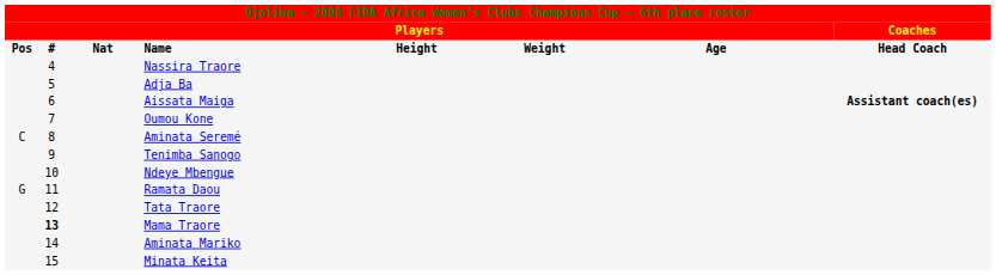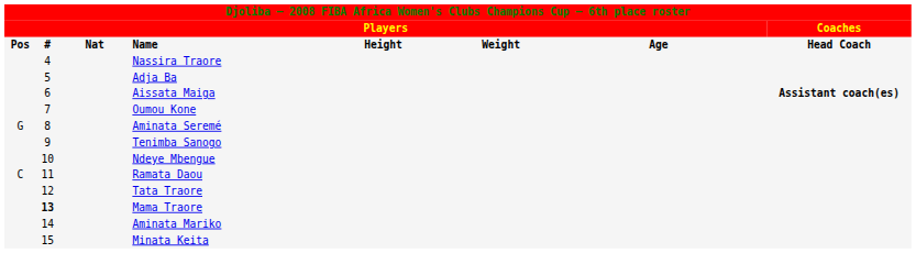 <table border=0 cellpadding=2 cellspacing=0  |- bgcolor=#f5f5f5 style="text-align:center; font-size:85%;" width=75%>
 <tr>
 <td colspan="8" style="background: red; color: green"><strong>Djoliba – 2008 FIBA Africa Women's Clubs Champions Cup – 6th place roster</strong></td>
 </tr>
 <tr>
 <td colspan="7" style="background: red; color: yellow"><strong>Players</strong></td>
 <td style="background: red; color: yellow"><strong>Coaches</strong></td>
 </tr>
 <tr style="background=#f5f5f5; color: black">
 <th width=5px>Pos</th>
 <th width=5px>#</th>
 <th width=50px>Nat</th>
 <th width=135px align=left>Name</th>
 <th width=100px>Height</th>
 <th width=70px>Weight</th>
 <th width=160px>Age</th>
 <th width=105px>Head Coach</th>
 </tr>
 <tr>
 <td></td>
 <td>4</td>
 <td></td>
 <td align=left><a href='#'>Nassira Traore</a></td>
 <td></td>
 <td></td>
 <td><span></span></td>
 <td></td>
 </tr>
 <tr>
 <td></td>
 <td>5</td>
 <td></td>
 <td align=left><a href='#'>Adja Ba</a></td>
 <td></td>
 <td></td>
 <td><span></span></td>
 </tr>
 <tr>
 <td></td>
 <td>6</td>
 <td></td>
 <td align=left><a href='#'>Aissata Maiga</a></td>
 <td></td>
 <td></td>
 <td><span></span></td>
 <td><strong>Assistant coach(es)</strong></td>
 </tr>
 <tr>
 <td></td>
 <td>7</td>
 <td></td>
 <td align=left><a href='#'>Oumou Kone</a></td>
 <td></td>
 <td></td>
 <td><span></span></td>
 <td></td>
 </tr>
 <tr>
-<td>C</td>
+<td>G</td>
 <td>8</td>
 <td></td>
 <td align=left><a href='#'>Aminata Seremé</a></td>
 <td><span></span></td>
 <td></td>
 <td><span></span></td>
 <td></td>
 </tr>
 <tr>
 <td></td>
 <td>9</td>
 <td></td>
 <td align=left><a href='#'>Tenimba Sanogo</a></td>
 <td></td>
 <td></td>
 <td><span></span></td>
 </tr>
 <tr>
 <td></td>
 <td>10</td>
 <td></td>
 <td align=left><a href='#'>Ndeye Mbengue</a></td>
 <td></td>
 <td></td>
 <td><span></span></td>
 </tr>
 <tr>
-<td>G</td>
+<td>C</td>
 <td>11</td>
 <td></td>
 <td align=left><a href='#'>Ramata Daou</a></td>
 <td></td>
 <td></td>
 <td><span></span></td>
 </tr>
 <tr>
 <td></td>
 <td>12</td>
 <td></td>
 <td align=left><a href='#'>Tata Traore</a></td>
 <td></td>
 <td></td>
 <td><span></span></td>
 </tr>
 <tr>
 <td></td>
 <td><strong>13</strong></td>
 <td></td>
 <td align=left><a href='#'>Mama Traore</a></td>
 <td></td>
 <td></td>
 <td><span></span></td>
 </tr>
 <tr>
 <td></td>
 <td>14</td>
 <td></td>
 <td align=left><a href='#'>Aminata Mariko</a></td>
 <td></td>
 <td></td>
 <td><span></span></td>
 </tr>
 <tr>
 <td></td>
 <td>15</td>
 <td></td>
 <td align=left><a href='#'>Minata Keita</a></td>
 <td></td>
 <td></td>
 <td><span></span></td>
 </tr>
 </table>
